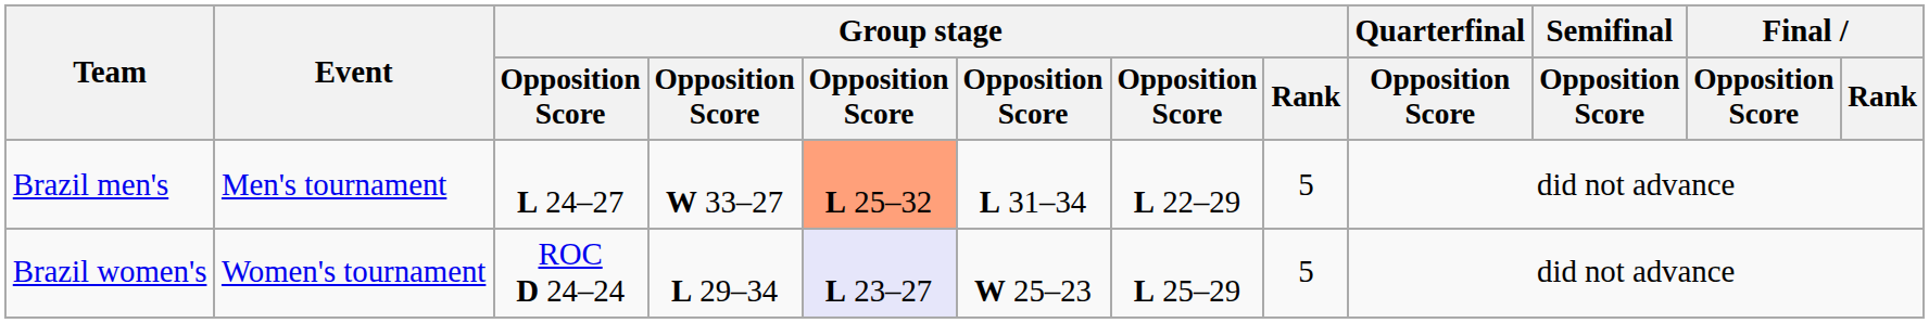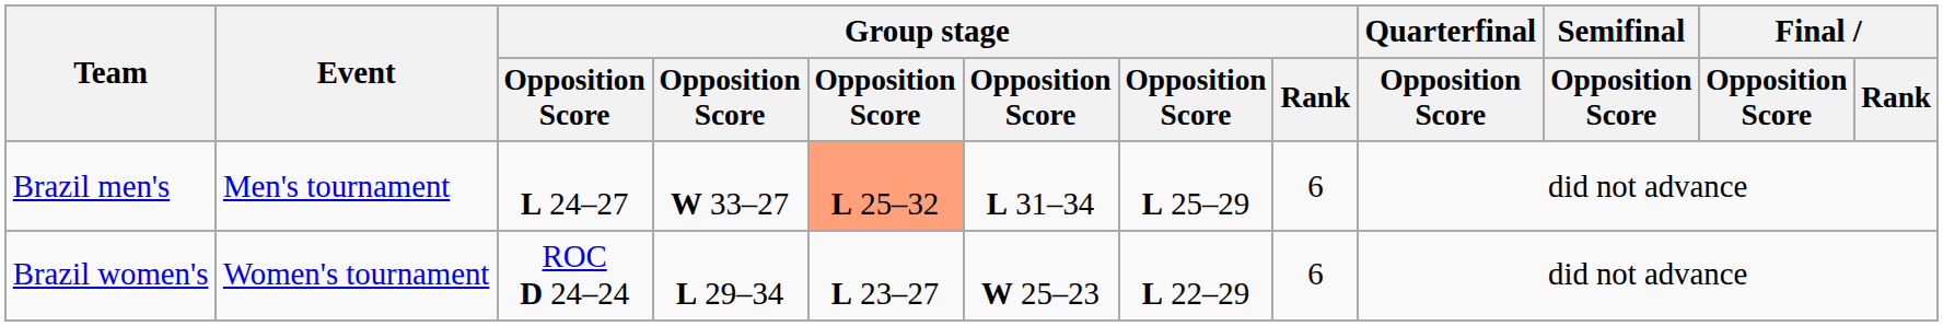 <table class="wikitable" style="font-size:90%">
 <tr>
 <th rowspan=2>Team</th>
 <th rowspan=2>Event</th>
 <th colspan=6>Group stage</th>
 <th>Quarterfinal</th>
 <th>Semifinal</th>
 <th colspan=2>Final / </th>
 </tr>
 <tr style="font-size:95%">
 <th>Opposition<br>Score</th>
 <th>Opposition<br>Score</th>
 <th>Opposition<br>Score</th>
 <th>Opposition<br>Score</th>
 <th>Opposition<br>Score</th>
 <th>Rank</th>
 <th>Opposition<br>Score</th>
 <th>Opposition<br>Score</th>
 <th>Opposition<br>Score</th>
 <th>Rank</th>
 </tr>
 <tr align=center>
 <td align=left><a href='#'>Brazil men's</a></td>
 <td align=left><a href='#'>Men's tournament</a></td>
 <td><br><strong>L</strong> 24–27</td>
 <td><br><strong>W</strong> 33–27</td>
 <td style="background: lightsalmon;"><br><strong>L</strong> 25–32</td>
 <td><br><strong>L</strong> 31–34</td>
-<td><br><strong>L</strong> 22–29</td>
-<td>5</td>
+<td><br><strong>L</strong> 25–29</td>
+<td>6</td>
 <td colspan=4>did not advance</td>
 </tr>
 <tr align=center>
 <td align=left><a href='#'>Brazil women's</a></td>
 <td align=left><a href='#'>Women's tournament</a></td>
 <td> <a href='#'>ROC</a><br><strong>D</strong> 24–24</td>
 <td><br><strong>L</strong> 29–34</td>
-<td style="background: lavender;"><br><strong>L</strong> 23–27</td>
+<td><br><strong>L</strong> 23–27</td>
 <td><br><strong>W</strong> 25–23</td>
-<td><br><strong>L</strong> 25–29</td>
-<td>5</td>
+<td><br><strong>L</strong> 22–29</td>
+<td>6</td>
 <td colspan=4>did not advance</td>
 </tr>
 </table>
